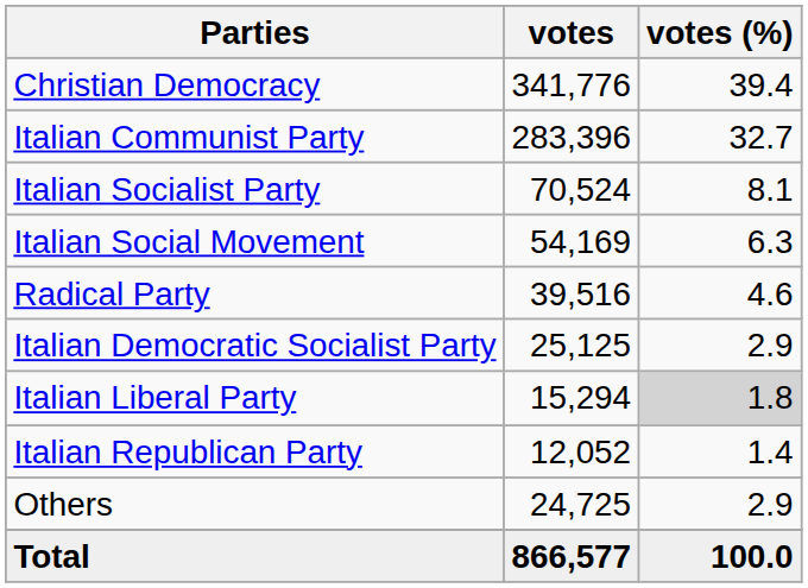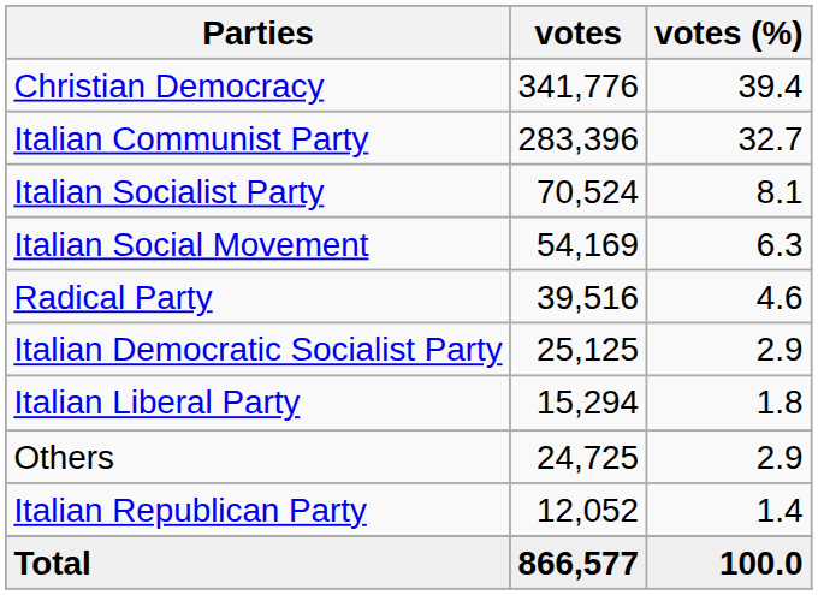 <table class="wikitable" style="font-size:95%">
 <tr bgcolor="EFEFEF">
 <th>Parties</th>
 <th>votes</th>
 <th>votes (%)</th>
 </tr>
 <tr>
 <td><a href='#'>Christian Democracy</a></td>
 <td align=right>341,776</td>
 <td align=right>39.4</td>
 </tr>
 <tr>
 <td><a href='#'>Italian Communist Party</a></td>
 <td align=right>283,396</td>
 <td align=right>32.7</td>
 </tr>
 <tr>
 <td><a href='#'>Italian Socialist Party</a></td>
 <td align=right>70,524</td>
 <td align=right>8.1</td>
 </tr>
 <tr>
 <td><a href='#'>Italian Social Movement</a></td>
 <td align=right>54,169</td>
 <td align=right>6.3</td>
 </tr>
 <tr>
 <td><a href='#'>Radical Party</a></td>
 <td align=right>39,516</td>
 <td align=right>4.6</td>
 </tr>
 <tr>
 <td><a href='#'>Italian Democratic Socialist Party</a></td>
 <td align=right>25,125</td>
 <td align=right>2.9</td>
 </tr>
 <tr>
 <td><a href='#'>Italian Liberal Party</a></td>
 <td align=right>15,294</td>
-<td align=right style="background: lightgrey;">1.8</td>
+<td align=right>1.8</td>
+</tr>
+<tr>
+<td>Others</td>
+<td align=right>24,725</td>
+<td align=right>2.9</td>
 </tr>
 <tr>
 <td><a href='#'>Italian Republican Party</a></td>
 <td align=right>12,052</td>
 <td align=right>1.4</td>
-</tr>
-<tr>
-<td>Others</td>
-<td align=right>24,725</td>
-<td align=right>2.9</td>
 </tr>
 <tr>
 </tr>
 <tr bgcolor="EFEFEF">
 <td><strong>Total</strong></td>
 <td align=right><strong>866,577</strong></td>
 <td align=right><strong>100.0</strong></td>
 </tr>
 </table>
